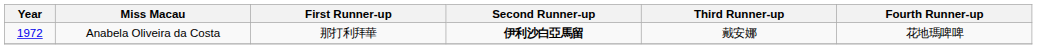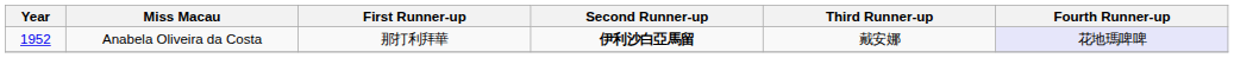 <table class="wikitable sortable" style="font-size: 95%; text-align:center">
 <tr>
 <th width="60">Year</th>
 <th width="250">Miss Macau</th>
 <th width="250">First Runner-up</th>
 <th width="250">Second Runner-up</th>
 <th width="250">Third Runner-up</th>
 <th width="250">Fourth Runner-up</th>
 </tr>
 <tr>
-<td><a href='#'>1972</a></td>
+<td><a href='#'>1952</a></td>
 <td>Anabela Oliveira da Costa</td>
 <td>那打利拜華</td>
 <td><strong>伊利沙白亞馬留</strong></td>
 <td>戴安娜</td>
-<td>花地瑪啤啤</td>
+<td style="background: lavender;">花地瑪啤啤</td>
 </tr>
 <tr>
 </tr>
 </table>
